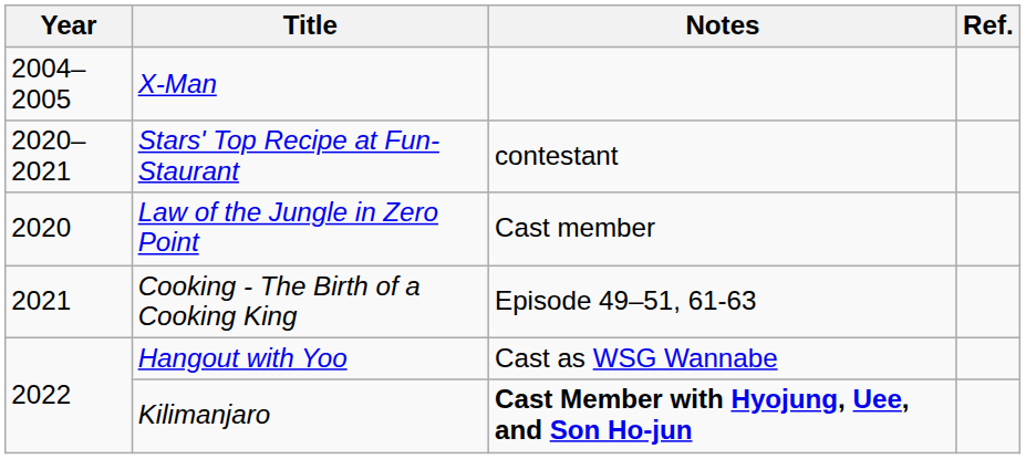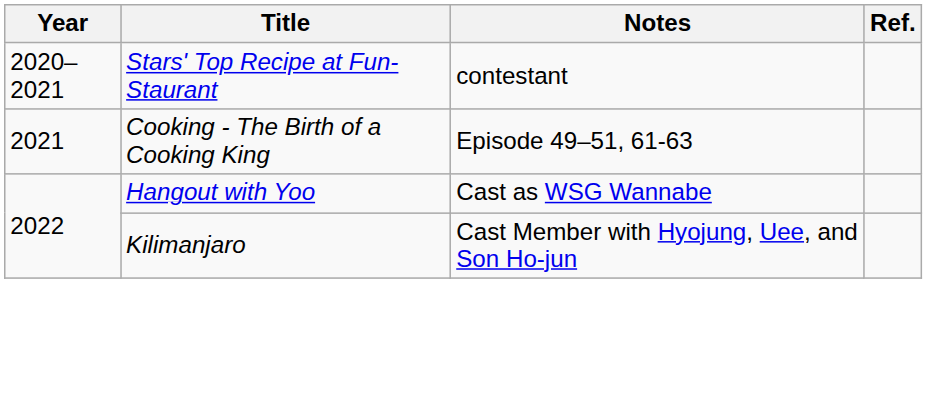 <table class="wikitable sortable">
 <tr>
 <th>Year</th>
 <th>Title</th>
 <th>Notes</th>
 <th>Ref.</th>
 </tr>
 <tr>
-<td>2004–2005</td>
-<td><em><a href='#'>X-Man</a></em></td>
-<td></td>
-<td></td>
-</tr>
-<tr>
 <td>2020–2021</td>
 <td><em><a href='#'>Stars' Top Recipe at Fun-Staurant</a></em></td>
 <td>contestant</td>
-<td></td>
-</tr>
-<tr>
-<td>2020</td>
-<td><em><a href='#'>Law of the Jungle in Zero Point</a></em></td>
-<td>Cast member</td>
 <td></td>
 </tr>
 <tr>
 <td>2021</td>
 <td><em>Cooking - The Birth of a Cooking King</em></td>
 <td>Episode 49–51, 61-63</td>
 <td></td>
 </tr>
 <tr>
 <td rowspan=2>2022</td>
 <td><em><a href='#'>Hangout with Yoo</a></em></td>
 <td>Cast as <a href='#'>WSG Wannabe</a></td>
 <td></td>
 </tr>
 <tr>
 <td><em>Kilimanjaro</em></td>
-<td><strong>Cast Member with <a href='#'>Hyojung</a>, <a href='#'>Uee</a>, and <a href='#'>Son Ho-jun</a></strong></td>
+<td>Cast Member with <a href='#'>Hyojung</a>, <a href='#'>Uee</a>, and <a href='#'>Son Ho-jun</a></td>
 <td></td>
 </tr>
 </table>
